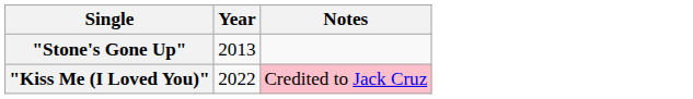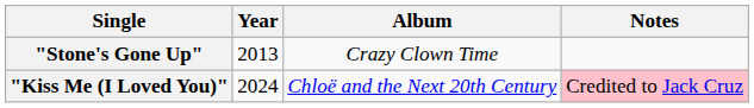 <table class="wikitable plainrowheaders" style="text-align:center">
 <tr>
 <th scope="col">Single</th>
 <th scope="col">Year</th>
+<th scope="col">Album</th>
 <th>Notes</th>
 </tr>
 <tr>
 <th scope="row">"Stone's Gone Up" </th>
 <td>2013</td>
+<td><em>Crazy Clown Time</em></td>
 <td></td>
 </tr>
 <tr>
 <th scope="row">"Kiss Me (I Loved You)"</th>
-<td>2022</td>
+<td>2024</td>
+<td><em><a href='#'>Chloë and the Next 20th Century</a></em></td>
 <td style="background: pink;">Credited to <a href='#'>Jack Cruz</a></td>
 </tr>
 </table>
